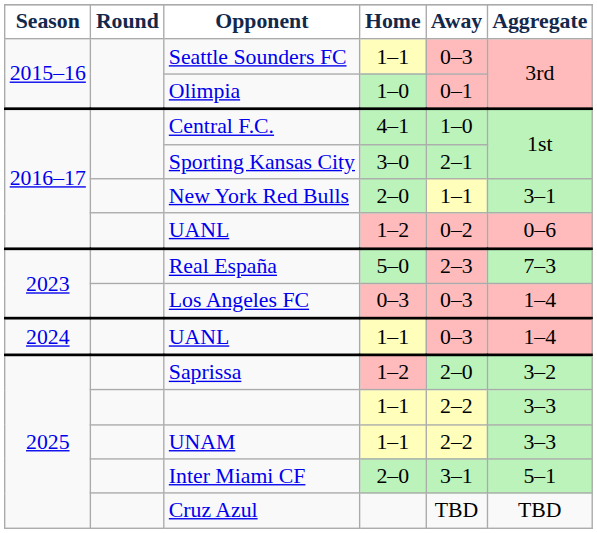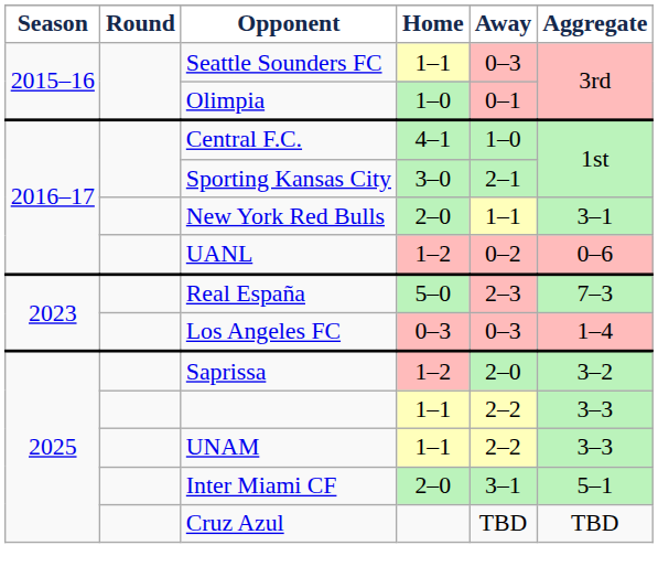 <table class="wikitable sortable" style="text-align:center;">
 <tr>
 </tr>
 <tr>
 <th style="background:#FFF; color:#14284B;">Season</th>
 <th style="background:#FFF; color:#14284B;">Round </th>
 <th style="background:#FFF; color:#14284B;">Opponent</th>
 <th style="background:#FFF; color:#14284B;" class="unsortable">Home</th>
 <th style="background:#FFF; color:#14284B;" class="unsortable">Away</th>
 <th style="background:#FFF; color:#14284B;" class="unsortable">Aggregate</th>
 </tr>
 <tr>
 <td rowspan="2"><a href='#'>2015–16</a></td>
 <td style="text-align:left;" rowspan="2"></td>
 <td style="text-align:left;"> <a href='#'>Seattle Sounders FC</a></td>
 <td style="background:#FFFFBB;">1–1</td>
 <td style="background:#FFBBBB;">0–3</td>
 <td style="background:#FFBBBB;" rowspan="2">3rd</td>
 </tr>
 <tr>
 <td style="text-align:left;"> <a href='#'>Olimpia</a></td>
 <td style="background:#BBF3BB;">1–0</td>
 <td style="background:#FFBBBB;">0–1</td>
 </tr>
 <tr style="border-top:2px solid black;">
 <td rowspan="4"><a href='#'>2016–17</a></td>
 <td style="text-align:left;" rowspan="2"></td>
 <td style="text-align:left;"> <a href='#'>Central F.C.</a></td>
 <td style="background:#BBF3BB;">4–1</td>
 <td style="background:#BBF3BB;">1–0</td>
 <td style="background:#BBF3BB;" rowspan="2">1st</td>
 </tr>
 <tr>
 <td style="text-align:left;"> <a href='#'>Sporting Kansas City</a></td>
 <td style="background:#BBF3BB;">3–0</td>
 <td style="background:#BBF3BB;">2–1</td>
 </tr>
 <tr>
 <td style="text-align:left;" rowspan="1"></td>
 <td style="text-align:left;"> <a href='#'>New York Red Bulls</a></td>
 <td style="background:#BBF3BB;">2–0</td>
 <td style="background:#FFFFBB;">1–1</td>
 <td style="background:#BBF3BB;">3–1</td>
 </tr>
 <tr>
 <td style="text-align:left;" rowspan="1"></td>
 <td style="text-align:left;"> <a href='#'>UANL</a></td>
 <td style="background:#FFBBBB;">1–2</td>
 <td style="background:#FFBBBB;">0–2</td>
 <td style="background:#FFBBBB;">0–6</td>
 </tr>
 <tr style="border-top:2px solid black;">
 <td rowspan="2"><a href='#'>2023</a></td>
 <td style="text-align:left;" rowspan="1"></td>
 <td style="text-align:left;" rowspan="1"> <a href='#'>Real España</a></td>
 <td style="background:#BBF3BB;">5–0</td>
 <td style="background:#FFBBBB;">2–3</td>
 <td style="background:#BBF3BB;">7–3</td>
 </tr>
 <tr>
 <td style="text-align:left;" rowspan="1"></td>
 <td style="text-align:left;" rowspan="1"> <a href='#'>Los Angeles FC</a></td>
 <td style="background:#FFBBBB;">0–3</td>
 <td style="background:#FFBBBB;">0–3</td>
 <td style="background:#FFBBBB;">1–4</td>
 </tr>
 <tr style="border-top:2px solid black;">
-<td rowspan="1"><a href='#'>2024</a></td>
-<td></td>
-<td style="text-align:left;"> <a href='#'>UANL</a></td>
-<td style="background:#FFFFBB;">1–1</td>
-<td style="background:#FFBBBB;">0–3</td>
-<td style="background:#FFBBBB;">1–4</td>
-</tr>
-<tr style="border-top:2px solid black;">
 <td rowspan="5"><a href='#'>2025</a></td>
 <td></td>
 <td style="text-align:left;"> <a href='#'>Saprissa</a></td>
 <td style="background:#FFBBBB;">1–2</td>
 <td style="background:#BBF3BB;">2–0</td>
 <td style="background:#BBF3BB;">3–2</td>
 </tr>
 <tr>
 <td></td>
 <td style="text-align:left;"> </td>
 <td style="background:#FFFFBB;">1–1</td>
 <td style="background:#FFFFBB;">2–2</td>
 <td style="background:#BBF3BB;">3–3</td>
 </tr>
 <tr>
 <td></td>
 <td style="text-align:left;"> <a href='#'>UNAM</a></td>
 <td style="background:#FFFFBB;">1–1</td>
 <td style="background:#FFFFBB;">2–2</td>
 <td style="background:#BBF3BB;">3–3</td>
 </tr>
 <tr>
 <td></td>
 <td style="text-align:left;"> <a href='#'>Inter Miami CF</a></td>
 <td style="background:#BBF3BB;">2–0</td>
 <td style="background:#BBF3BB;">3–1</td>
 <td style="background:#BBF3BB;">5–1</td>
 </tr>
 <tr>
 <td></td>
 <td style="text-align:left;"> <a href='#'>Cruz Azul</a></td>
 <td></td>
 <td>TBD</td>
 <td>TBD</td>
 </tr>
 </table>
